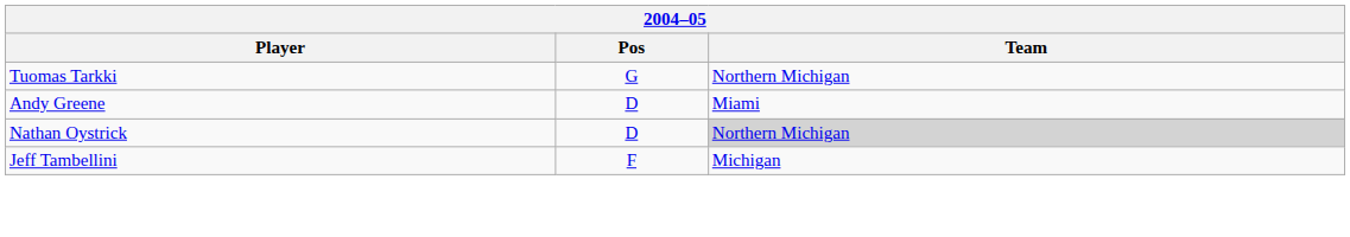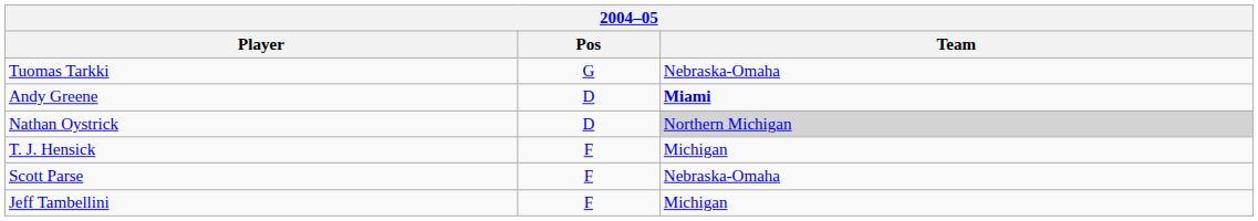 <table class="wikitable" width=95%>
 <tr>
 <th colspan=3><a href='#'>2004–05</a></th>
 </tr>
 <tr>
 <th>Player</th>
 <th>Pos</th>
 <th>Team</th>
 </tr>
 <tr>
 <td><a href='#'>Tuomas Tarkki</a></td>
 <td style="text-align:center;"><a href='#'>G</a></td>
-<td><a href='#'>Northern Michigan</a></td>
+<td><a href='#'>Nebraska-Omaha</a></td>
 </tr>
 <tr>
 <td><a href='#'>Andy Greene</a></td>
 <td style="text-align:center;"><a href='#'>D</a></td>
-<td><a href='#'>Miami</a></td>
+<td><strong><a href='#'>Miami</a></strong></td>
 </tr>
 <tr>
 <td><a href='#'>Nathan Oystrick</a></td>
 <td style="text-align:center;"><a href='#'>D</a></td>
 <td style="background: lightgrey;"><a href='#'>Northern Michigan</a></td>
 </tr>
 <tr>
+<td><a href='#'>T. J. Hensick</a></td>
+<td style="text-align:center;"><a href='#'>F</a></td>
+<td><a href='#'>Michigan</a></td>
+</tr>
+<tr>
+<td><a href='#'>Scott Parse</a></td>
+<td style="text-align:center;"><a href='#'>F</a></td>
+<td><a href='#'>Nebraska-Omaha</a></td>
+</tr>
+<tr>
 <td><a href='#'>Jeff Tambellini</a></td>
 <td style="text-align:center;"><a href='#'>F</a></td>
 <td><a href='#'>Michigan</a></td>
 </tr>
 </table>
